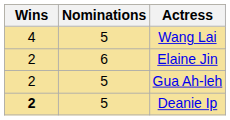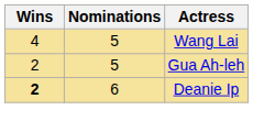 <table class="wikitable sortable" rowspan=2 style="text-align: center; background: #f6e39c">
 <tr>
 <th scope="col" width="55">Wins</th>
 <th scope="col" align="center">Nominations</th>
 <th scope="col" align="center">Actress</th>
 </tr>
 <tr>
 <td style="text-align:center">4</td>
 <td style="text-align:center">5</td>
 <td><a href='#'>Wang Lai</a></td>
 </tr>
 <tr>
 <td style="text-align:center">2</td>
-<td style="text-align:center">6</td>
-<td><a href='#'>Elaine Jin</a></td>
-</tr>
-<tr>
-<td style="text-align:center">2</td>
 <td style="text-align:center">5</td>
 <td><a href='#'>Gua Ah-leh</a></td>
 </tr>
 <tr>
 <td style="text-align:center"><strong>2</strong></td>
-<td style="text-align:center">5</td>
+<td style="text-align:center">6</td>
 <td><a href='#'>Deanie Ip</a></td>
 </tr>
 </table>
